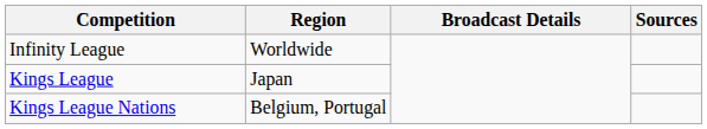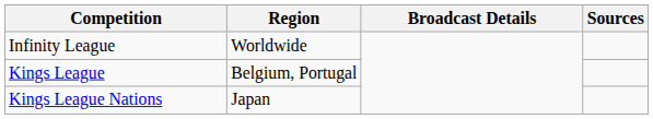 <table class="wikitable">
 <tr>
 <th width="200">Competition</th>
 <th>Region</th>
 <th width="200">Broadcast Details</th>
 <th>Sources</th>
 </tr>
 <tr>
 <td>Infinity League</td>
 <td>Worldwide</td>
 <td rowspan="3"></td>
 <td></td>
 </tr>
 <tr>
 <td><a href='#'>Kings League</a></td>
-<td>Japan</td>
+<td>Belgium, Portugal</td>
 <td></td>
 </tr>
 <tr>
 <td><a href='#'>Kings League Nations</a></td>
-<td>Belgium, Portugal</td>
+<td>Japan</td>
 <td></td>
 </tr>
 </table>
